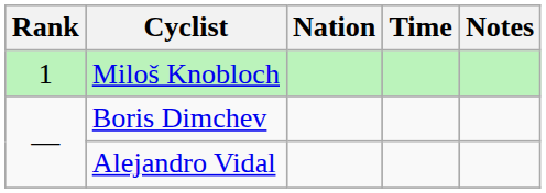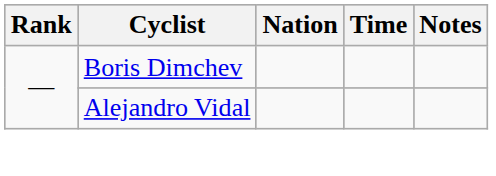 <table class="wikitable sortable" style="text-align:center">
 <tr>
 <th>Rank</th>
 <th>Cyclist</th>
 <th>Nation</th>
 <th>Time</th>
 <th>Notes</th>
-</tr>
-<tr bgcolor=bbf3bb>
-<td>1</td>
-<td align=left><a href='#'>Miloš Knobloch</a></td>
-<td align=left></td>
-<td></td>
-<td></td>
 </tr>
 <tr>
 <td rowspan=2 data-sort-value=2>—</td>
 <td align=left><a href='#'>Boris Dimchev</a></td>
 <td align=left></td>
 <td></td>
 <td></td>
 </tr>
 <tr>
 <td align=left><a href='#'>Alejandro Vidal</a></td>
 <td align=left></td>
 <td></td>
 <td></td>
 </tr>
 </table>
